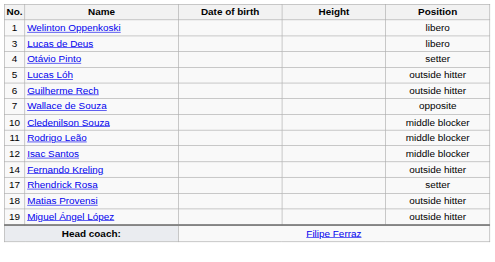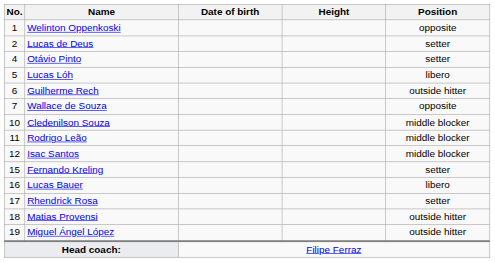 <table class="wikitable sortable" style="font-size:100%; text-align:center">
 <tr>
 <th>No.</th>
 <th style="width:15em">Name</th>
 <th style="width:10em">Date of birth</th>
 <th style="width:10em">Height</th>
 <th style="width:10em">Position</th>
 </tr>
 <tr>
 <td>1</td>
 <td align=left> <a href='#'>Welinton Oppenkoski</a></td>
 <td align=right></td>
 <td></td>
-<td>libero</td>
+<td>opposite</td>
 </tr>
 <tr>
-<td>3</td>
+<td>2</td>
 <td align=left> <a href='#'>Lucas de Deus</a></td>
 <td align=right></td>
 <td></td>
-<td>libero</td>
+<td>setter</td>
 </tr>
 <tr>
 <td>4</td>
 <td align=left> <a href='#'>Otávio Pinto</a></td>
 <td align=right></td>
 <td></td>
 <td>setter</td>
 </tr>
 <tr>
 <td>5</td>
 <td align=left> <a href='#'>Lucas Lóh</a></td>
 <td align=right></td>
 <td></td>
-<td>outside hitter</td>
+<td>libero</td>
 </tr>
 <tr>
 <td>6</td>
 <td align=left> <a href='#'>Guilherme Rech</a></td>
 <td align=right></td>
 <td></td>
 <td>outside hitter</td>
 </tr>
 <tr>
 <td>7</td>
 <td align=left> <a href='#'>Wallace de Souza</a></td>
 <td align=right></td>
 <td></td>
 <td>opposite</td>
 </tr>
 <tr>
 <td>10</td>
 <td align=left> <a href='#'>Cledenilson Souza</a></td>
 <td align=right></td>
 <td></td>
 <td>middle blocker</td>
 </tr>
 <tr>
 <td>11</td>
 <td align=left> <a href='#'>Rodrigo Leão</a></td>
 <td align=right></td>
 <td></td>
 <td>middle blocker</td>
 </tr>
 <tr>
 <td>12</td>
 <td align=left> <a href='#'>Isac Santos</a></td>
 <td align=right></td>
 <td></td>
 <td>middle blocker</td>
 </tr>
 <tr>
-<td>14</td>
+<td>15</td>
 <td align=left> <a href='#'>Fernando Kreling</a></td>
 <td align=right></td>
 <td></td>
-<td>outside hitter</td>
+<td>setter</td>
+</tr>
+<tr>
+<td>16</td>
+<td align=left> <a href='#'>Lucas Bauer</a></td>
+<td align=right></td>
+<td></td>
+<td>libero</td>
 </tr>
 <tr>
 <td>17</td>
 <td align=left> <a href='#'>Rhendrick Rosa</a></td>
 <td align=right></td>
 <td></td>
 <td>setter</td>
 </tr>
 <tr>
 <td>18</td>
 <td align=left> <a href='#'>Matias Provensi</a></td>
 <td align=right></td>
 <td></td>
 <td>outside hitter</td>
 </tr>
 <tr>
 <td>19</td>
 <td align=left> <a href='#'>Miguel Ángel López</a></td>
 <td align=right></td>
 <td></td>
 <td>outside hitter</td>
 </tr>
 <tr style="border-top: 3px solid grey">
 <td colspan=2 style="background:#EAECF0"><strong>Head coach:</strong></td>
 <td colspan=3> <a href='#'>Filipe Ferraz</a></td>
 </tr>
 </table>
